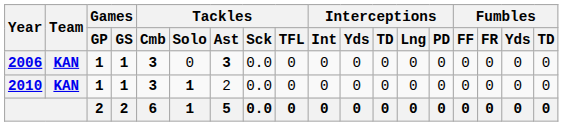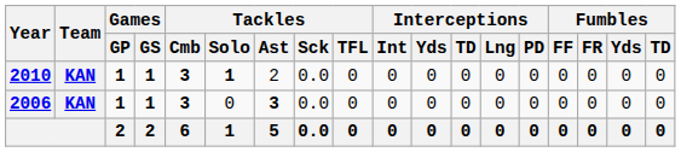 <table class="wikitable" style="text-align:center">
 <tr>
 <th rowspan="2">Year</th>
 <th rowspan="2">Team</th>
 <th colspan="2">Games</th>
 <th colspan="5">Tackles</th>
 <th colspan="5">Interceptions</th>
 <th colspan="4">Fumbles</th>
 </tr>
 <tr>
 <th>GP</th>
 <th>GS</th>
 <th>Cmb</th>
 <th>Solo</th>
 <th>Ast</th>
 <th>Sck</th>
 <th>TFL</th>
 <th>Int</th>
 <th>Yds</th>
 <th>TD</th>
 <th>Lng</th>
 <th>PD</th>
 <th>FF</th>
 <th>FR</th>
 <th>Yds</th>
 <th>TD</th>
 </tr>
 <tr>
-<th><a href='#'>2006</a></th>
+<th><a href='#'>2010</a></th>
 <th><a href='#'>KAN</a></th>
 <td><strong>1</strong></td>
 <td><strong>1</strong></td>
 <td><strong>3</strong></td>
-<td>0</td>
-<td><strong>3</strong></td>
+<td><strong>1</strong></td>
+<td>2</td>
 <td>0.0</td>
 <td>0</td>
 <td>0</td>
 <td>0</td>
 <td>0</td>
 <td>0</td>
 <td>0</td>
 <td>0</td>
 <td>0</td>
 <td>0</td>
 <td>0</td>
 </tr>
 <tr>
-<th><a href='#'>2010</a></th>
+<th><a href='#'>2006</a></th>
 <th><a href='#'>KAN</a></th>
 <td><strong>1</strong></td>
 <td><strong>1</strong></td>
 <td><strong>3</strong></td>
-<td><strong>1</strong></td>
-<td>2</td>
+<td>0</td>
+<td><strong>3</strong></td>
 <td>0.0</td>
 <td>0</td>
 <td>0</td>
 <td>0</td>
 <td>0</td>
 <td>0</td>
 <td>0</td>
 <td>0</td>
 <td>0</td>
 <td>0</td>
 <td>0</td>
 </tr>
 <tr>
 <th colspan="2"></th>
 <th>2</th>
 <th>2</th>
 <th>6</th>
 <th>1</th>
 <th>5</th>
 <th>0.0</th>
 <th>0</th>
 <th>0</th>
 <th>0</th>
 <th>0</th>
 <th>0</th>
 <th>0</th>
 <th>0</th>
 <th>0</th>
 <th>0</th>
 <th>0</th>
 </tr>
 </table>
